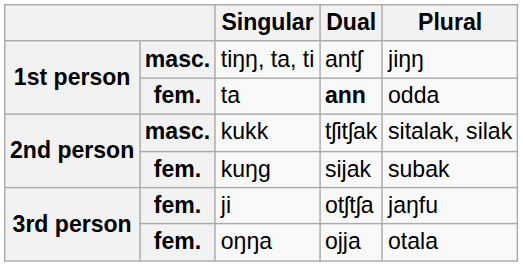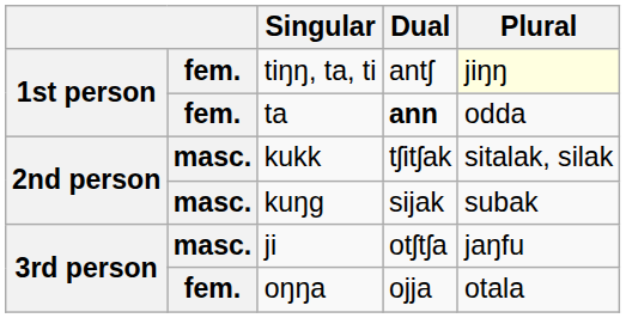 <table class=wikitable>
 <tr>
 <th colspan="2"></th>
 <th>Singular</th>
 <th>Dual</th>
 <th>Plural</th>
 </tr>
 <tr>
 <th rowspan="2">1st person</th>
-<th>masc.</th>
+<th>fem.</th>
 <td>tiŋŋ, ta, ti</td>
 <td>antʃ</td>
-<td>jiŋŋ</td>
+<td style="background: lightyellow;">jiŋŋ</td>
 </tr>
 <tr>
 <th>fem.</th>
 <td>ta</td>
 <td><strong>ann</strong></td>
 <td>odda</td>
 </tr>
 <tr>
 <th rowspan="2">2nd person</th>
 <th>masc.</th>
 <td>kukk</td>
 <td>tʃitʃak</td>
 <td>sitalak, silak</td>
 </tr>
 <tr>
-<th>fem.</th>
+<th>masc.</th>
 <td>kuŋg</td>
 <td>sijak</td>
 <td>subak</td>
 </tr>
 <tr>
 <th rowspan="2">3rd person</th>
-<th>fem.</th>
+<th>masc.</th>
 <td>ji</td>
 <td>otʃtʃa</td>
 <td>jaŋfu</td>
 </tr>
 <tr>
 <th>fem.</th>
 <td>oŋŋa</td>
 <td>ojja</td>
 <td>otala</td>
 </tr>
 </table>
